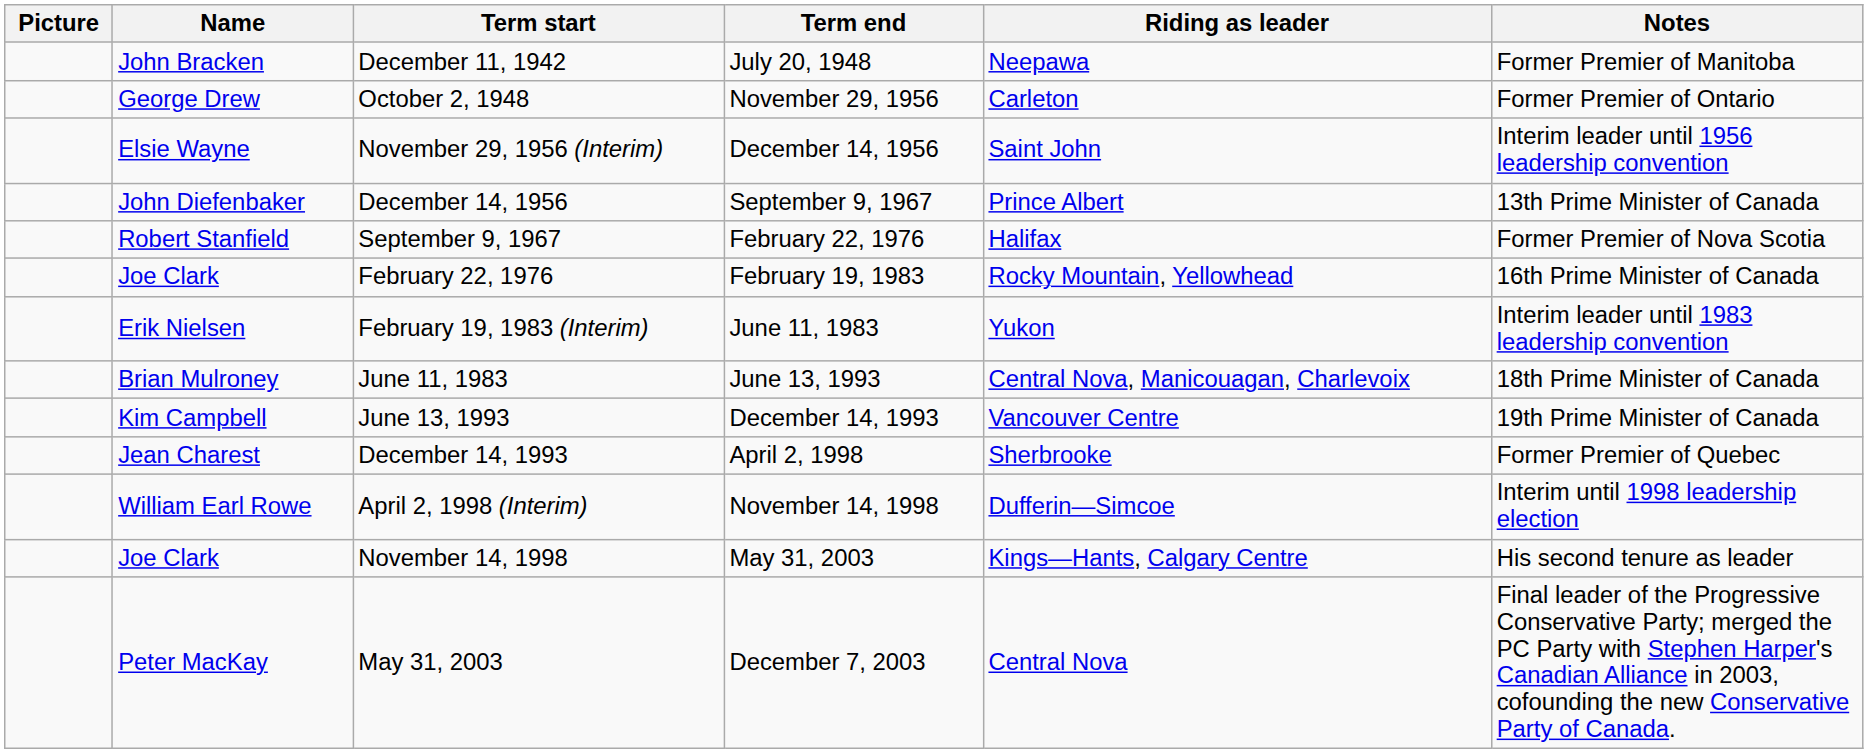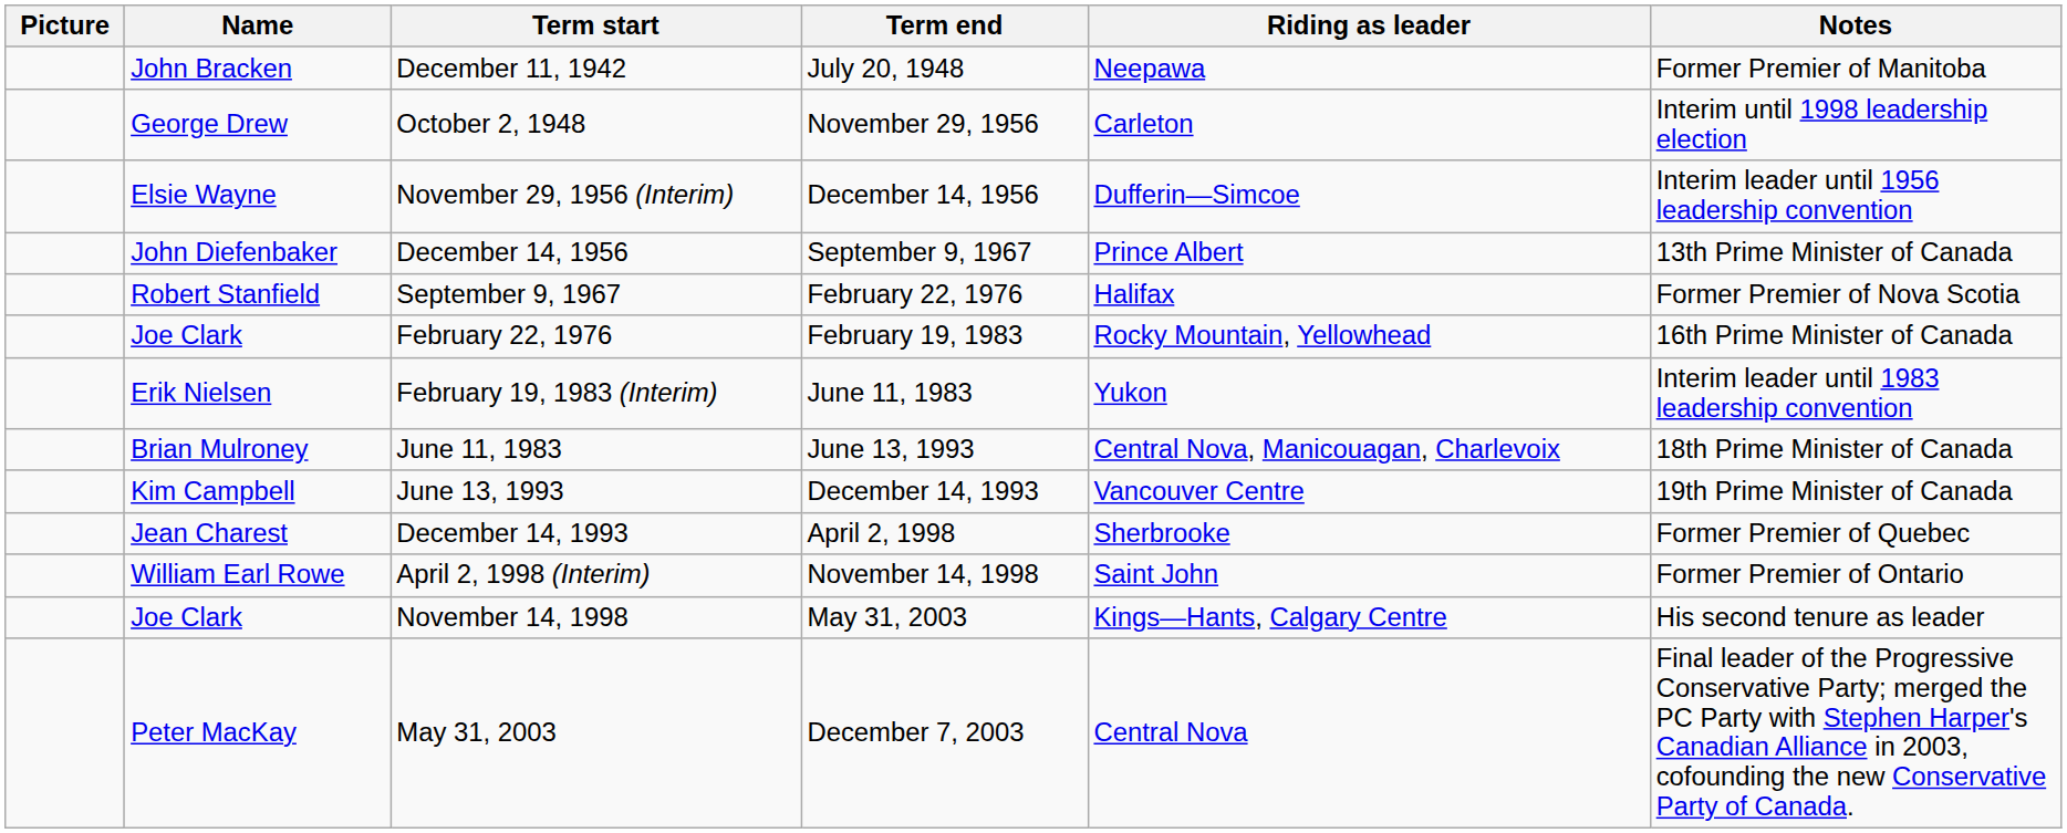 <table class="wikitable">
 <tr>
 <th scope="col">Picture</th>
 <th scope="col">Name</th>
 <th scope="col">Term start</th>
 <th scope="col">Term end</th>
 <th scope="col">Riding as leader</th>
 <th scope="col" width=20%>Notes</th>
 </tr>
 <tr>
 <td></td>
 <td><a href='#'>John Bracken</a></td>
 <td>December 11, 1942</td>
 <td>July 20, 1948</td>
 <td><a href='#'>Neepawa</a></td>
 <td>Former Premier of Manitoba</td>
 </tr>
 <tr>
 <td></td>
 <td><a href='#'>George Drew</a></td>
 <td>October 2, 1948</td>
 <td>November 29, 1956</td>
 <td><a href='#'>Carleton</a></td>
-<td>Former Premier of Ontario</td>
+<td>Interim until <a href='#'>1998 leadership election</a></td>
 </tr>
 <tr>
 <td></td>
 <td><a href='#'>Elsie Wayne</a></td>
 <td>November 29, 1956 <em>(Interim)</em></td>
 <td>December 14, 1956</td>
-<td><a href='#'>Saint John</a></td>
+<td><a href='#'>Dufferin—Simcoe</a></td>
 <td>Interim leader until <a href='#'>1956 leadership convention</a></td>
 </tr>
 <tr>
 <td></td>
 <td><a href='#'>John Diefenbaker</a></td>
 <td>December 14, 1956</td>
 <td>September 9, 1967</td>
 <td><a href='#'>Prince Albert</a></td>
 <td>13th Prime Minister of Canada</td>
 </tr>
 <tr Stanfield>
 <td></td>
 <td><a href='#'>Robert Stanfield</a></td>
 <td>September 9, 1967</td>
 <td>February 22, 1976</td>
 <td><a href='#'>Halifax</a></td>
 <td>Former Premier of Nova Scotia</td>
 </tr>
 <tr>
 <td></td>
 <td><a href='#'>Joe Clark</a></td>
 <td>February 22, 1976</td>
 <td>February 19, 1983</td>
 <td><a href='#'>Rocky Mountain</a>, <a href='#'>Yellowhead</a></td>
 <td>16th Prime Minister of Canada</td>
 </tr>
 <tr>
 <td></td>
 <td><a href='#'>Erik Nielsen</a></td>
 <td>February 19, 1983 <em>(Interim)</em></td>
 <td>June 11, 1983</td>
 <td><a href='#'>Yukon</a></td>
 <td>Interim leader until <a href='#'>1983 leadership convention</a></td>
 </tr>
 <tr>
 <td></td>
 <td><a href='#'>Brian Mulroney</a></td>
 <td>June 11, 1983</td>
 <td>June 13, 1993</td>
 <td><a href='#'>Central Nova</a>, <a href='#'>Manicouagan</a>, <a href='#'>Charlevoix</a></td>
 <td>18th Prime Minister of Canada</td>
 </tr>
 <tr>
 <td></td>
 <td><a href='#'>Kim Campbell</a></td>
 <td>June 13, 1993</td>
 <td>December 14, 1993</td>
 <td><a href='#'>Vancouver Centre</a></td>
 <td>19th Prime Minister of Canada</td>
 </tr>
 <tr>
 <td></td>
 <td><a href='#'>Jean Charest</a></td>
 <td>December 14, 1993</td>
 <td>April 2, 1998</td>
 <td><a href='#'>Sherbrooke</a></td>
 <td>Former Premier of Quebec</td>
 </tr>
 <tr>
 <td></td>
 <td><a href='#'>William Earl Rowe</a></td>
 <td>April 2, 1998 <em>(Interim)</em></td>
 <td>November 14, 1998</td>
-<td><a href='#'>Dufferin—Simcoe</a></td>
-<td>Interim until <a href='#'>1998 leadership election</a></td>
+<td><a href='#'>Saint John</a></td>
+<td>Former Premier of Ontario</td>
 </tr>
 <tr>
 <td></td>
 <td><a href='#'>Joe Clark</a></td>
 <td>November 14, 1998</td>
 <td>May 31, 2003</td>
 <td><a href='#'>Kings—Hants</a>, <a href='#'>Calgary Centre</a></td>
 <td>His second tenure as leader</td>
 </tr>
 <tr>
 <td></td>
 <td><a href='#'>Peter MacKay</a></td>
 <td>May 31, 2003</td>
 <td>December 7, 2003</td>
 <td><a href='#'>Central Nova</a></td>
 <td>Final leader of the Progressive Conservative Party; merged the PC Party with <a href='#'>Stephen Harper</a>'s <a href='#'>Canadian Alliance</a> in 2003, cofounding the new <a href='#'>Conservative Party of Canada</a>.</td>
 </tr>
 </table>
